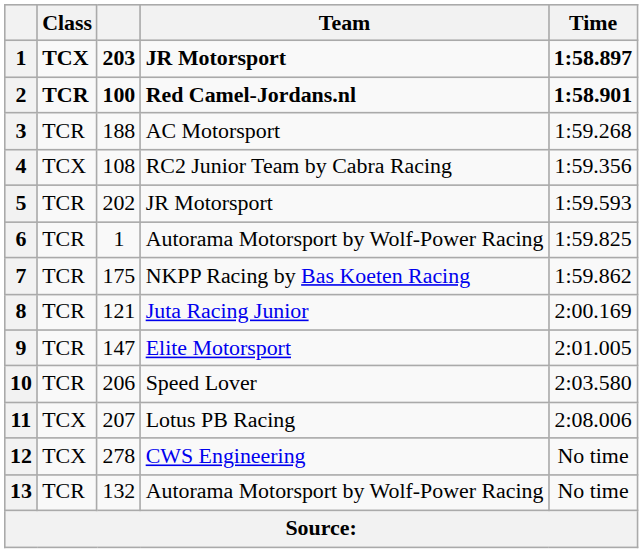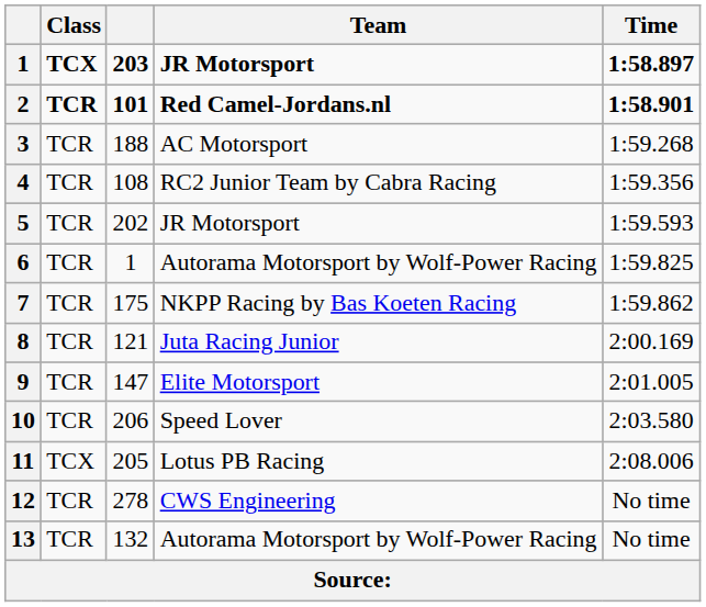 <table class="wikitable sortable" style="font-size: 85%;">
 <tr>
 <th scope="col"></th>
 <th scope="col">Class</th>
 <th scope="col"></th>
 <th scope="col">Team</th>
 <th scope="col">Time</th>
 </tr>
 <tr style="font-weight:bold">
 <th>1</th>
 <td>TCX</td>
 <td align="center">203</td>
 <td> JR Motorsport</td>
 <td align="center">1:58.897</td>
 </tr>
 <tr style="font-weight:bold">
 <th>2</th>
 <td>TCR</td>
-<td align="center">100</td>
+<td align="center">101</td>
 <td> Red Camel-Jordans.nl</td>
 <td align="center">1:58.901</td>
 </tr>
 <tr>
 <th>3</th>
 <td>TCR</td>
 <td align="center">188</td>
 <td> AC Motorsport</td>
 <td align="center">1:59.268</td>
 </tr>
 <tr>
 <th>4</th>
-<td>TCX</td>
+<td>TCR</td>
 <td align="center">108</td>
 <td> RC2 Junior Team by Cabra Racing</td>
 <td align="center">1:59.356</td>
 </tr>
 <tr>
 <th>5</th>
 <td>TCR</td>
 <td align="center">202</td>
 <td> JR Motorsport</td>
 <td align="center">1:59.593</td>
 </tr>
 <tr>
 <th>6</th>
 <td>TCR</td>
 <td align="center">1</td>
 <td> Autorama Motorsport by Wolf-Power Racing</td>
 <td align="center">1:59.825</td>
 </tr>
 <tr>
 <th>7</th>
 <td>TCR</td>
 <td align="center">175</td>
 <td> NKPP Racing by <a href='#'>Bas Koeten Racing</a></td>
 <td align="center">1:59.862</td>
 </tr>
 <tr>
 <th>8</th>
 <td>TCR</td>
 <td align="center">121</td>
 <td> <a href='#'>Juta Racing Junior</a></td>
 <td align="center">2:00.169</td>
 </tr>
 <tr>
 <th>9</th>
 <td>TCR</td>
 <td align="center">147</td>
 <td> <a href='#'>Elite Motorsport</a></td>
 <td align="center">2:01.005</td>
 </tr>
 <tr>
 <th>10</th>
 <td>TCR</td>
 <td align="center">206</td>
 <td> Speed Lover</td>
 <td align="center">2:03.580</td>
 </tr>
 <tr>
 <th>11</th>
 <td>TCX</td>
-<td align="center">207</td>
+<td align="center">205</td>
 <td> Lotus PB Racing</td>
 <td align="center">2:08.006</td>
 </tr>
 <tr>
 <th>12</th>
-<td>TCX</td>
+<td>TCR</td>
 <td align="center">278</td>
 <td> <a href='#'>CWS Engineering</a></td>
 <td align="center">No time</td>
 </tr>
 <tr>
 <th>13</th>
 <td>TCR</td>
 <td align="center">132</td>
 <td> Autorama Motorsport by Wolf-Power Racing</td>
 <td align="center">No time</td>
 </tr>
 <tr>
 <th colspan=5>Source:</th>
 </tr>
 </table>
